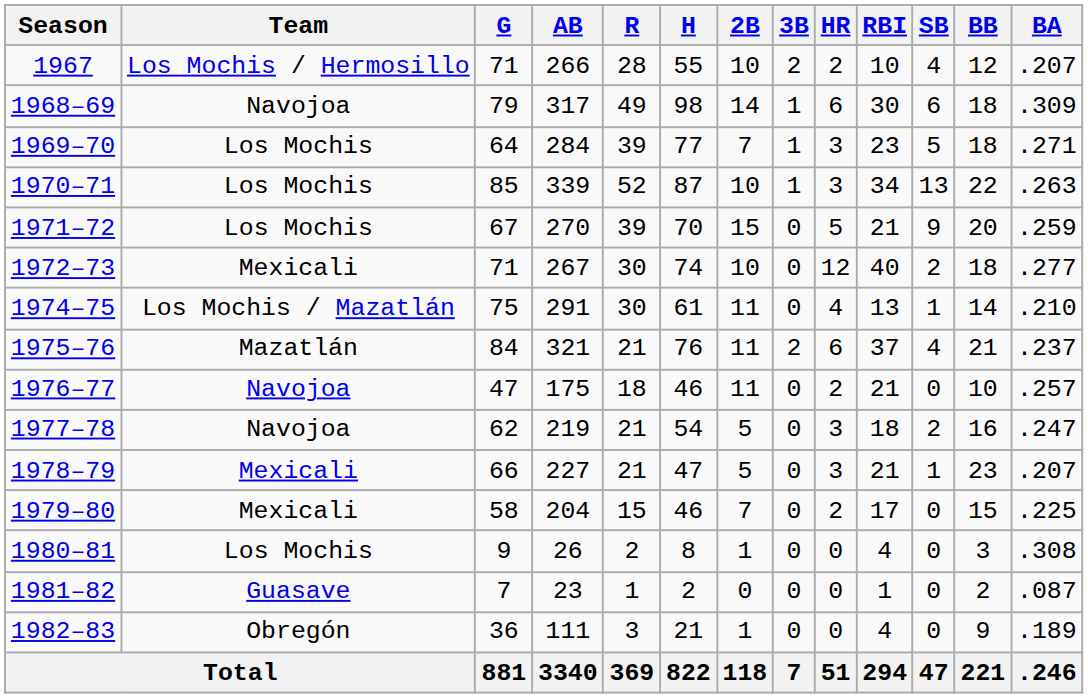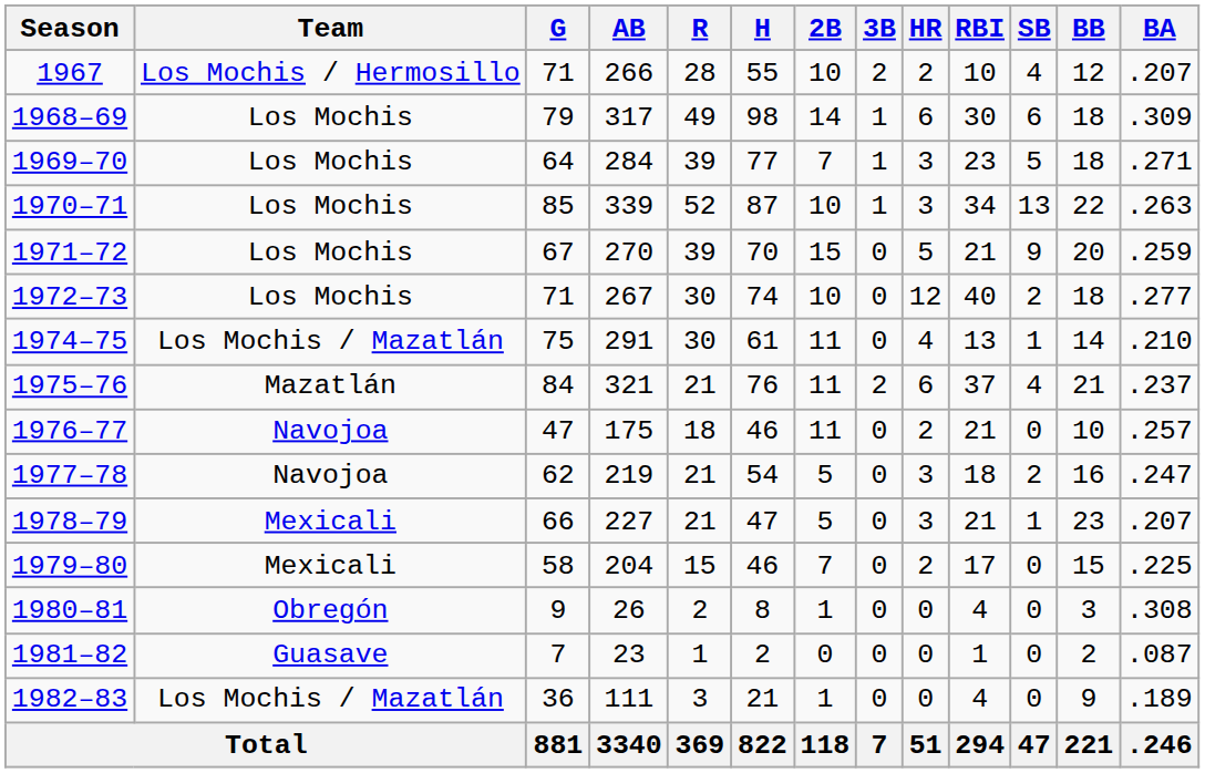 <table class="wikitable sortable" style="text-align:center">
 <tr>
 <th>Season</th>
 <th>Team</th>
 <th><a href='#'>G</a></th>
 <th><a href='#'>AB</a></th>
 <th><a href='#'>R</a></th>
 <th><a href='#'>H</a></th>
 <th><a href='#'>2B</a></th>
 <th><a href='#'>3B</a></th>
 <th><a href='#'>HR</a></th>
 <th><a href='#'>RBI</a></th>
 <th><a href='#'>SB</a></th>
 <th><a href='#'>BB</a></th>
 <th><a href='#'>BA</a></th>
 </tr>
 <tr>
 <td><a href='#'>1967</a></td>
 <td><a href='#'>Los Mochis</a> / <a href='#'>Hermosillo</a></td>
 <td>71</td>
 <td>266</td>
 <td>28</td>
 <td>55</td>
 <td>10</td>
 <td>2</td>
 <td>2</td>
 <td>10</td>
 <td>4</td>
 <td>12</td>
 <td>.207</td>
 </tr>
 <tr>
 <td><a href='#'>1968–69</a></td>
-<td>Navojoa</td>
+<td>Los Mochis</td>
 <td>79</td>
 <td>317</td>
 <td>49</td>
 <td>98</td>
 <td>14</td>
 <td>1</td>
 <td>6</td>
 <td>30</td>
 <td>6</td>
 <td>18</td>
 <td>.309</td>
 </tr>
 <tr>
 <td><a href='#'>1969–70</a></td>
 <td>Los Mochis</td>
 <td>64</td>
 <td>284</td>
 <td>39</td>
 <td>77</td>
 <td>7</td>
 <td>1</td>
 <td>3</td>
 <td>23</td>
 <td>5</td>
 <td>18</td>
 <td>.271</td>
 </tr>
 <tr>
 <td><a href='#'>1970–71</a></td>
 <td>Los Mochis</td>
 <td>85</td>
 <td>339</td>
 <td>52</td>
 <td>87</td>
 <td>10</td>
 <td>1</td>
 <td>3</td>
 <td>34</td>
 <td>13</td>
 <td>22</td>
 <td>.263</td>
 </tr>
 <tr>
 <td><a href='#'>1971–72</a></td>
 <td>Los Mochis</td>
 <td>67</td>
 <td>270</td>
 <td>39</td>
 <td>70</td>
 <td>15</td>
 <td>0</td>
 <td>5</td>
 <td>21</td>
 <td>9</td>
 <td>20</td>
 <td>.259</td>
 </tr>
 <tr>
 <td><a href='#'>1972–73</a></td>
-<td>Mexicali</td>
+<td>Los Mochis</td>
 <td>71</td>
 <td>267</td>
 <td>30</td>
 <td>74</td>
 <td>10</td>
 <td>0</td>
 <td>12</td>
 <td>40</td>
 <td>2</td>
 <td>18</td>
 <td>.277</td>
 </tr>
 <tr>
 <td><a href='#'>1974–75</a></td>
 <td>Los Mochis / <a href='#'>Mazatlán</a></td>
 <td>75</td>
 <td>291</td>
 <td>30</td>
 <td>61</td>
 <td>11</td>
 <td>0</td>
 <td>4</td>
 <td>13</td>
 <td>1</td>
 <td>14</td>
 <td>.210</td>
 </tr>
 <tr>
 <td><a href='#'>1975–76</a></td>
 <td>Mazatlán</td>
 <td>84</td>
 <td>321</td>
 <td>21</td>
 <td>76</td>
 <td>11</td>
 <td>2</td>
 <td>6</td>
 <td>37</td>
 <td>4</td>
 <td>21</td>
 <td>.237</td>
 </tr>
 <tr>
 <td><a href='#'>1976–77</a></td>
 <td><a href='#'>Navojoa</a></td>
 <td>47</td>
 <td>175</td>
 <td>18</td>
 <td>46</td>
 <td>11</td>
 <td>0</td>
 <td>2</td>
 <td>21</td>
 <td>0</td>
 <td>10</td>
 <td>.257</td>
 </tr>
 <tr>
 <td><a href='#'>1977–78</a></td>
 <td>Navojoa</td>
 <td>62</td>
 <td>219</td>
 <td>21</td>
 <td>54</td>
 <td>5</td>
 <td>0</td>
 <td>3</td>
 <td>18</td>
 <td>2</td>
 <td>16</td>
 <td>.247</td>
 </tr>
 <tr>
 <td><a href='#'>1978–79</a></td>
 <td><a href='#'>Mexicali</a></td>
 <td>66</td>
 <td>227</td>
 <td>21</td>
 <td>47</td>
 <td>5</td>
 <td>0</td>
 <td>3</td>
 <td>21</td>
 <td>1</td>
 <td>23</td>
 <td>.207</td>
 </tr>
 <tr>
 <td><a href='#'>1979–80</a></td>
 <td>Mexicali</td>
 <td>58</td>
 <td>204</td>
 <td>15</td>
 <td>46</td>
 <td>7</td>
 <td>0</td>
 <td>2</td>
 <td>17</td>
 <td>0</td>
 <td>15</td>
 <td>.225</td>
 </tr>
 <tr>
 <td><a href='#'>1980–81</a></td>
-<td>Los Mochis</td>
+<td><a href='#'>Obregón</a></td>
 <td>9</td>
 <td>26</td>
 <td>2</td>
 <td>8</td>
 <td>1</td>
 <td>0</td>
 <td>0</td>
 <td>4</td>
 <td>0</td>
 <td>3</td>
 <td>.308</td>
 </tr>
 <tr>
 <td><a href='#'>1981–82</a></td>
 <td><a href='#'>Guasave</a></td>
 <td>7</td>
 <td>23</td>
 <td>1</td>
 <td>2</td>
 <td>0</td>
 <td>0</td>
 <td>0</td>
 <td>1</td>
 <td>0</td>
 <td>2</td>
 <td>.087</td>
 </tr>
 <tr>
 <td><a href='#'>1982–83</a></td>
-<td>Obregón</td>
+<td>Los Mochis / <a href='#'>Mazatlán</a></td>
 <td>36</td>
 <td>111</td>
 <td>3</td>
 <td>21</td>
 <td>1</td>
 <td>0</td>
 <td>0</td>
 <td>4</td>
 <td>0</td>
 <td>9</td>
 <td>.189</td>
 </tr>
 <tr>
 <th colspan=2>Total</th>
 <th>881</th>
 <th>3340</th>
 <th>369</th>
 <th>822</th>
 <th>118</th>
 <th>7</th>
 <th>51</th>
 <th>294</th>
 <th>47</th>
 <th>221</th>
 <th>.246</th>
 </tr>
 </table>
